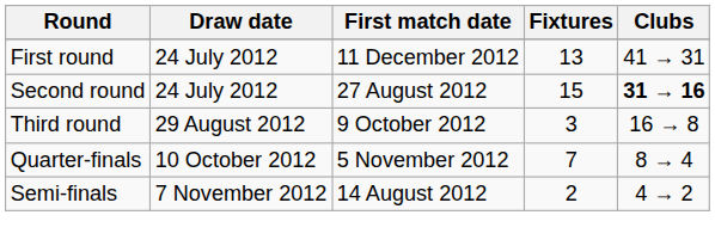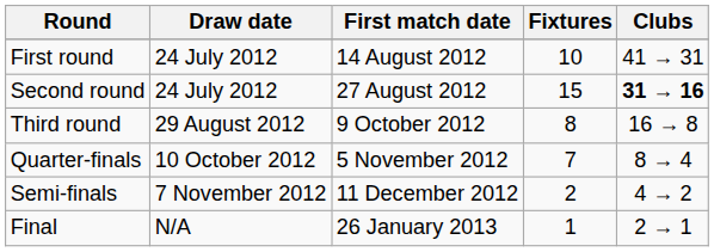 <table class="wikitable" style="text-align: center">
 <tr>
 <th>Round</th>
 <th>Draw date</th>
 <th>First match date</th>
 <th>Fixtures</th>
 <th>Clubs</th>
 </tr>
 <tr>
 </tr>
 <tr>
 <td align=left>First round</td>
 <td align=left>24 July 2012</td>
-<td align=left>11 December 2012</td>
-<td>13</td>
+<td align=left>14 August 2012</td>
+<td>10</td>
 <td>41 → 31</td>
 </tr>
 <tr>
 <td align=left>Second round</td>
 <td align=left>24 July 2012</td>
 <td align=left>27 August 2012</td>
 <td>15</td>
 <td><strong>31 → 16</strong></td>
 </tr>
 <tr>
 <td align=left>Third round</td>
 <td align=left>29 August 2012</td>
 <td align=left>9 October 2012</td>
-<td>3</td>
+<td>8</td>
 <td>16 → 8</td>
 </tr>
 <tr>
 <td align=left>Quarter-finals</td>
 <td align=left>10 October 2012</td>
 <td align=left>5 November 2012</td>
 <td>7</td>
 <td>8 → 4</td>
 </tr>
 <tr>
 <td align=left>Semi-finals</td>
 <td align=left>7 November 2012</td>
-<td align=left>14 August 2012</td>
+<td align=left>11 December 2012</td>
 <td>2</td>
 <td>4 → 2</td>
 </tr>
+<tr>
+<td align=left>Final</td>
+<td align=left>N/A</td>
+<td align=left>26 January 2013</td>
+<td>1</td>
+<td>2 → 1</td>
+</tr>
 </table>
